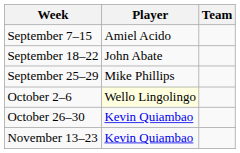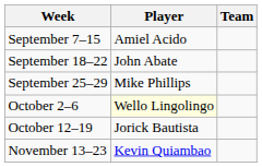 <table class="wikitable">
 <tr>
 <th>Week</th>
 <th>Player</th>
 <th>Team</th>
 </tr>
 <tr>
 <td>September 7–15</td>
 <td> Amiel Acido</td>
 <td></td>
 </tr>
 <tr>
 <td>September 18–22</td>
 <td> John Abate</td>
 <td></td>
 </tr>
 <tr>
 <td>September 25–29</td>
 <td> Mike Phillips</td>
 <td></td>
 </tr>
 <tr>
 <td>October 2–6</td>
 <td style="background: lightyellow;"> Wello Lingolingo</td>
 <td></td>
 </tr>
 <tr>
-<td>October 26–30</td>
-<td> <a href='#'>Kevin Quiambao</a></td>
+<td>October 12–19</td>
+<td> Jorick Bautista</td>
 <td></td>
 </tr>
 <tr>
 <td>November 13–23</td>
 <td> <a href='#'>Kevin Quiambao</a></td>
 <td></td>
 </tr>
 </table>
